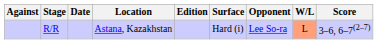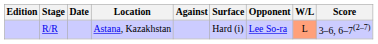 <table class=wikitable style=font-size:97%>
 <tr>
-<th>Against</th>
+<th>Edition</th>
 <th>Stage</th>
 <th>Date</th>
 <th>Location</th>
-<th>Edition</th>
+<th>Against</th>
 <th>Surface</th>
 <th>Opponent</th>
 <th>W/L</th>
 <th>Score</th>
 </tr>
 <tr style="background:#ccf;">
-<td> </td>
+<td rowspan="1"></td>
 <td rowspan="1"><a href='#'>R/R</a></td>
 <td></td>
 <td rowspan="1"><a href='#'>Astana</a>, Kazakhstan</td>
-<td rowspan="1"></td>
+<td> </td>
 <td rowspan="1">Hard (i)</td>
 <td> <a href='#'>Lee So-ra</a></td>
 <td style="text-align:center; background:#ffa07a;">L</td>
 <td>3–6, 6–7<sup>(2–7)</sup></td>
 </tr>
 </table>
